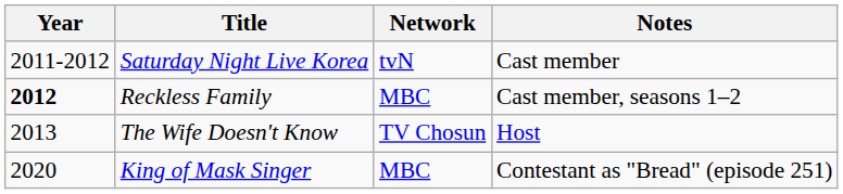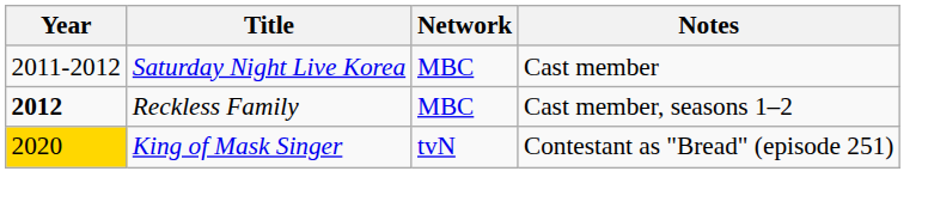 <table class="wikitable sortable">
 <tr>
 <th>Year</th>
 <th>Title</th>
 <th>Network</th>
 <th>Notes</th>
 </tr>
 <tr>
 <td>2011-2012</td>
 <td><em><a href='#'>Saturday Night Live Korea</a></em></td>
-<td><a href='#'>tvN</a></td>
+<td><a href='#'>MBC</a></td>
 <td>Cast member</td>
 </tr>
 <tr>
 <td><strong>2012</strong></td>
 <td><em>Reckless Family</em></td>
 <td><a href='#'>MBC</a></td>
 <td>Cast member, seasons 1–2</td>
 </tr>
 <tr>
-<td>2013</td>
-<td> <em>The Wife Doesn't Know</em></td>
-<td><a href='#'>TV Chosun</a></td>
-<td><a href='#'>Host</a></td>
-</tr>
-<tr>
-<td>2020</td>
+<td style="background: gold;">2020</td>
 <td><em><a href='#'>King of Mask Singer</a></em></td>
-<td><a href='#'>MBC</a></td>
+<td><a href='#'>tvN</a></td>
 <td>Contestant as "Bread" (episode 251)</td>
 </tr>
 </table>
